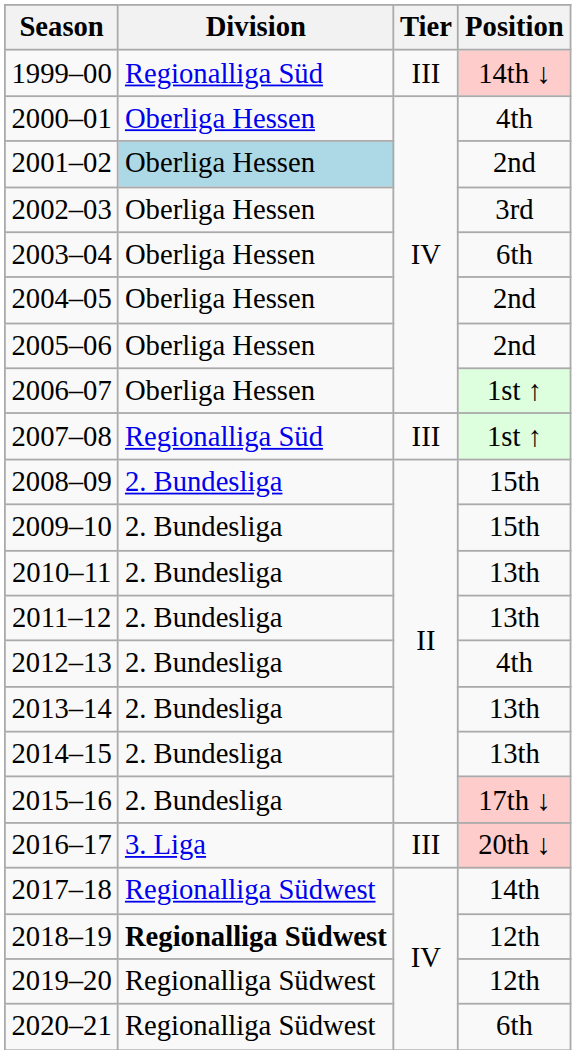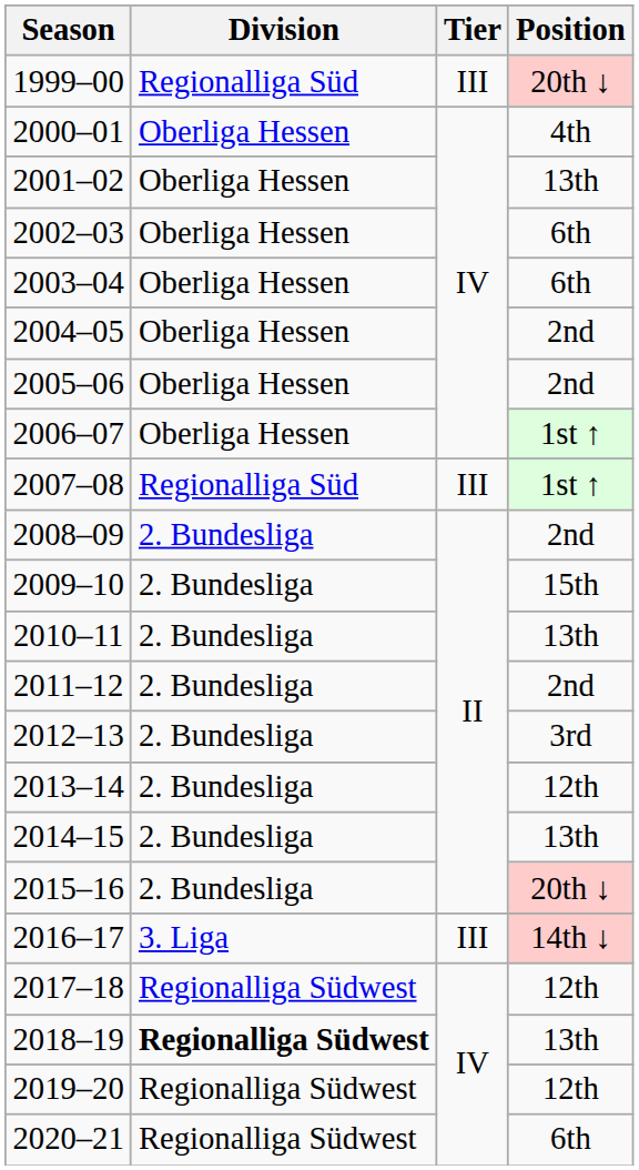 <table class="wikitable">
 <tr>
 <th>Season</th>
 <th>Division</th>
 <th>Tier</th>
 <th>Position</th>
 </tr>
 <tr style="text-align:center;">
 <td>1999–00</td>
 <td style="text-align:left;"><a href='#'>Regionalliga Süd</a></td>
 <td>III</td>
-<td style="background:#ffcccc">14th ↓</td>
+<td style="background:#ffcccc">20th ↓</td>
 </tr>
 <tr style="text-align:center;">
 <td>2000–01</td>
 <td style="text-align:left;"><a href='#'>Oberliga Hessen</a></td>
 <td rowspan=7>IV</td>
 <td>4th</td>
 </tr>
 <tr style="text-align:center;">
 <td>2001–02</td>
-<td style="background: lightblue; text-align:left;">Oberliga Hessen</td>
-<td>2nd</td>
+<td style="text-align:left;">Oberliga Hessen</td>
+<td>13th</td>
 </tr>
 <tr style="text-align:center;">
 <td>2002–03</td>
 <td style="text-align:left;">Oberliga Hessen</td>
-<td>3rd</td>
+<td>6th</td>
 </tr>
 <tr style="text-align:center;">
 <td>2003–04</td>
 <td style="text-align:left;">Oberliga Hessen</td>
 <td>6th</td>
 </tr>
 <tr style="text-align:center;">
 <td>2004–05</td>
 <td style="text-align:left;">Oberliga Hessen</td>
 <td>2nd</td>
 </tr>
 <tr style="text-align:center;">
 <td>2005–06</td>
 <td style="text-align:left;">Oberliga Hessen</td>
 <td>2nd</td>
 </tr>
 <tr style="text-align:center;">
 <td>2006–07</td>
 <td style="text-align:left;">Oberliga Hessen</td>
 <td style="background:#ddffdd">1st ↑</td>
 </tr>
 <tr style="text-align:center;">
 <td>2007–08</td>
 <td style="text-align:left;"><a href='#'>Regionalliga Süd</a></td>
 <td>III</td>
 <td style="background:#ddffdd">1st ↑</td>
 </tr>
 <tr style="text-align:center;">
 <td>2008–09</td>
 <td style="text-align:left;"><a href='#'>2. Bundesliga</a></td>
 <td rowspan=8>II</td>
-<td>15th</td>
+<td>2nd</td>
 </tr>
 <tr style="text-align:center;">
 <td>2009–10</td>
 <td style="text-align:left;">2. Bundesliga</td>
 <td>15th</td>
 </tr>
 <tr style="text-align:center;">
 <td>2010–11</td>
 <td style="text-align:left;">2. Bundesliga</td>
 <td>13th</td>
 </tr>
 <tr style="text-align:center;">
 <td>2011–12</td>
 <td style="text-align:left;">2. Bundesliga</td>
-<td>13th</td>
+<td>2nd</td>
 </tr>
 <tr style="text-align:center;">
 <td>2012–13</td>
 <td style="text-align:left;">2. Bundesliga</td>
-<td>4th</td>
+<td>3rd</td>
 </tr>
 <tr style="text-align:center;">
 <td>2013–14</td>
 <td style="text-align:left;">2. Bundesliga</td>
-<td>13th</td>
+<td>12th</td>
 </tr>
 <tr style="text-align:center;">
 <td>2014–15</td>
 <td style="text-align:left;">2. Bundesliga</td>
 <td>13th</td>
 </tr>
 <tr style="text-align:center;">
 <td>2015–16</td>
 <td style="text-align:left;">2. Bundesliga</td>
-<td style="background:#ffcccc">17th ↓</td>
+<td style="background:#ffcccc">20th ↓</td>
 </tr>
 <tr style="text-align:center;">
 <td>2016–17</td>
 <td style="text-align:left;"><a href='#'>3. Liga</a></td>
 <td>III</td>
-<td style="background:#ffcccc">20th ↓</td>
+<td style="background:#ffcccc">14th ↓</td>
 </tr>
 <tr style="text-align:center;">
 <td>2017–18</td>
 <td style="text-align:left;"><a href='#'>Regionalliga Südwest</a></td>
 <td rowspan=4>IV</td>
-<td>14th</td>
+<td>12th</td>
 </tr>
 <tr style="text-align:center;">
 <td>2018–19</td>
 <td style="text-align:left;"><strong>Regionalliga Südwest</strong></td>
-<td>12th</td>
+<td>13th</td>
 </tr>
 <tr style="text-align:center;">
 <td>2019–20</td>
 <td style="text-align:left;">Regionalliga Südwest</td>
 <td>12th</td>
 </tr>
 <tr style="text-align:center;">
 <td>2020–21</td>
 <td style="text-align:left;">Regionalliga Südwest</td>
 <td>6th</td>
 </tr>
 </table>
